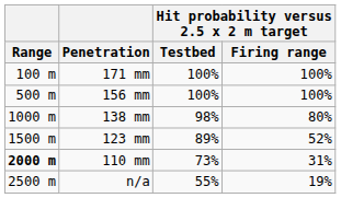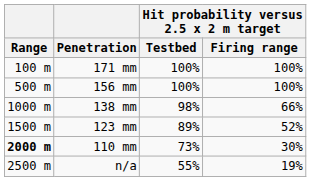 <table class="wikitable" style="text-align:right;">
 <tr>
 <th></th>
 <th></th>
 <th colspan=2>Hit probability versus <br>2.5 x 2 m target</th>
 </tr>
 <tr>
 <th>Range</th>
 <th>Penetration</th>
 <th>Testbed</th>
 <th>Firing range</th>
 </tr>
 <tr>
 <td>100 m</td>
 <td>171 mm</td>
 <td>100%</td>
 <td>100%</td>
 </tr>
 <tr>
 <td>500 m</td>
 <td>156 mm</td>
 <td>100%</td>
 <td>100%</td>
 </tr>
 <tr>
 <td>1000 m</td>
 <td>138 mm</td>
 <td>98%</td>
-<td>80%</td>
+<td>66%</td>
 </tr>
 <tr>
 <td>1500 m</td>
 <td>123 mm</td>
 <td>89%</td>
 <td>52%</td>
 </tr>
 <tr>
 <td><strong>2000 m</strong></td>
 <td>110 mm</td>
 <td>73%</td>
-<td>31%</td>
+<td>30%</td>
 </tr>
 <tr>
 <td>2500 m</td>
 <td>n/a</td>
 <td>55%</td>
 <td>19%</td>
 </tr>
 </table>
